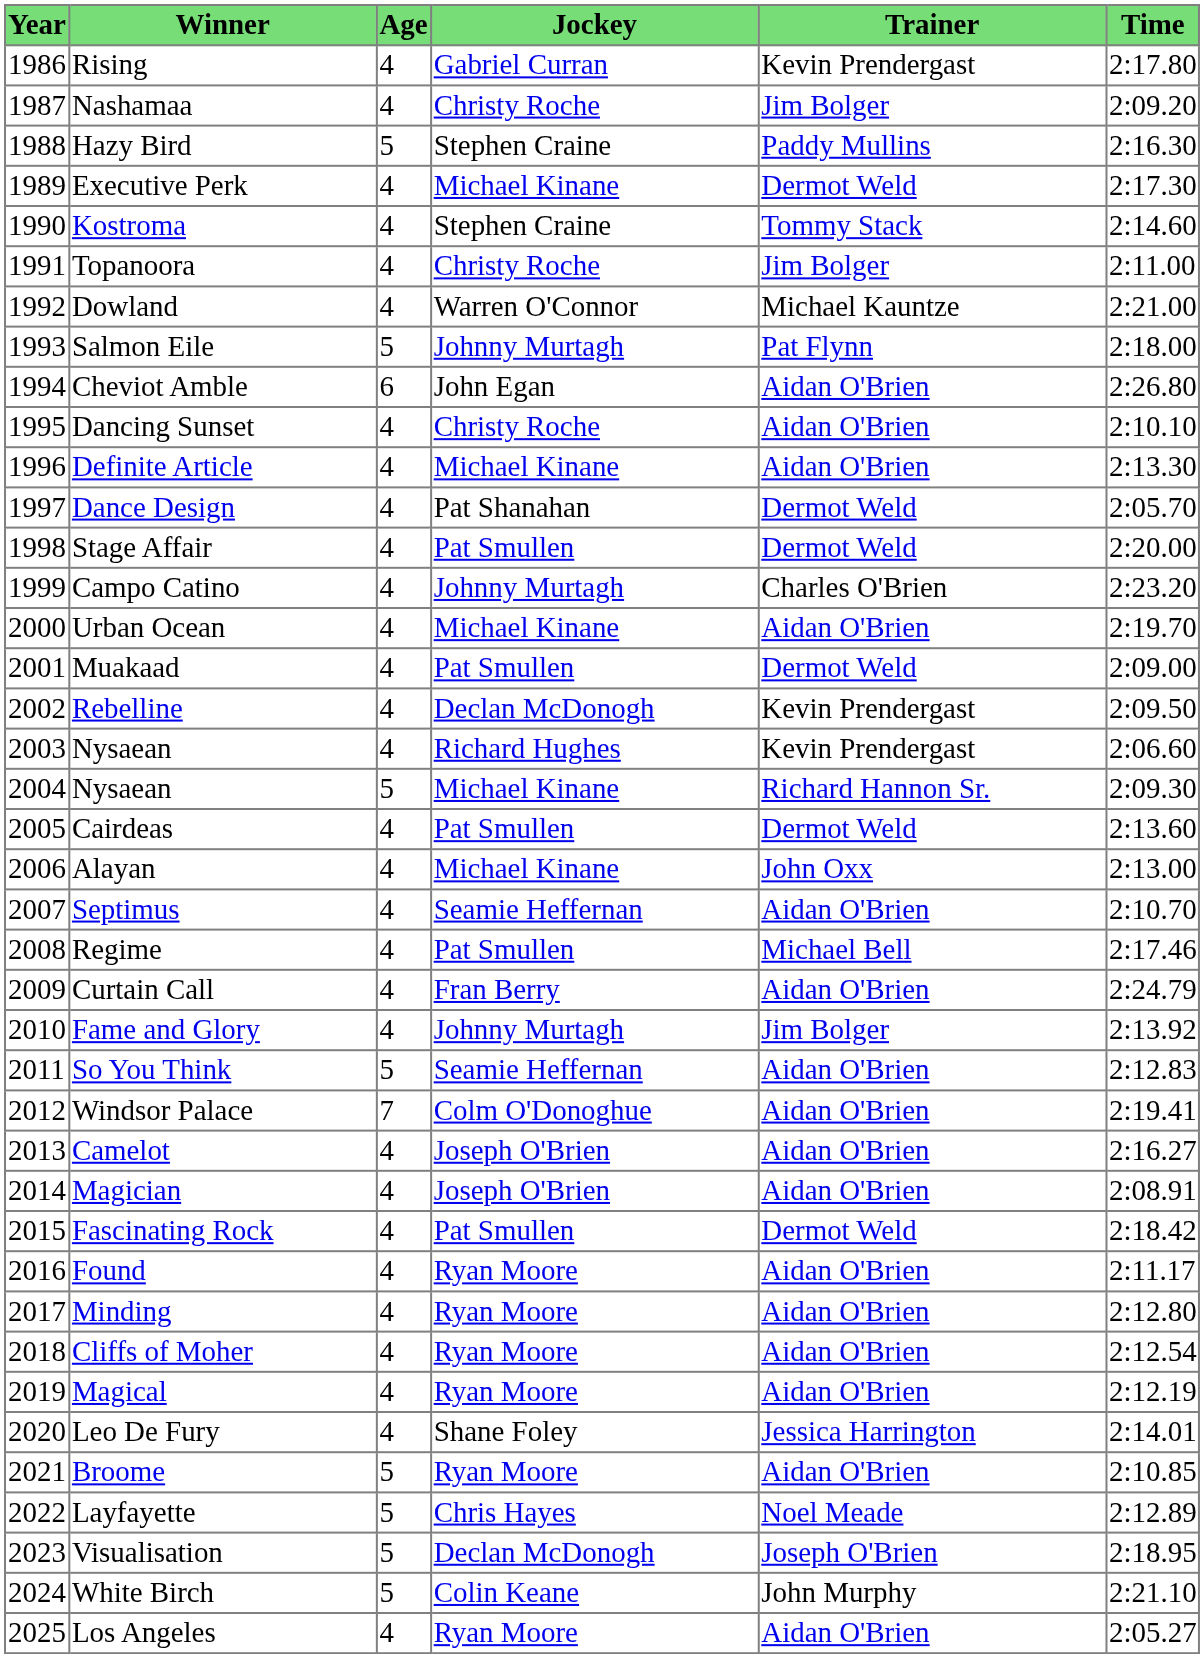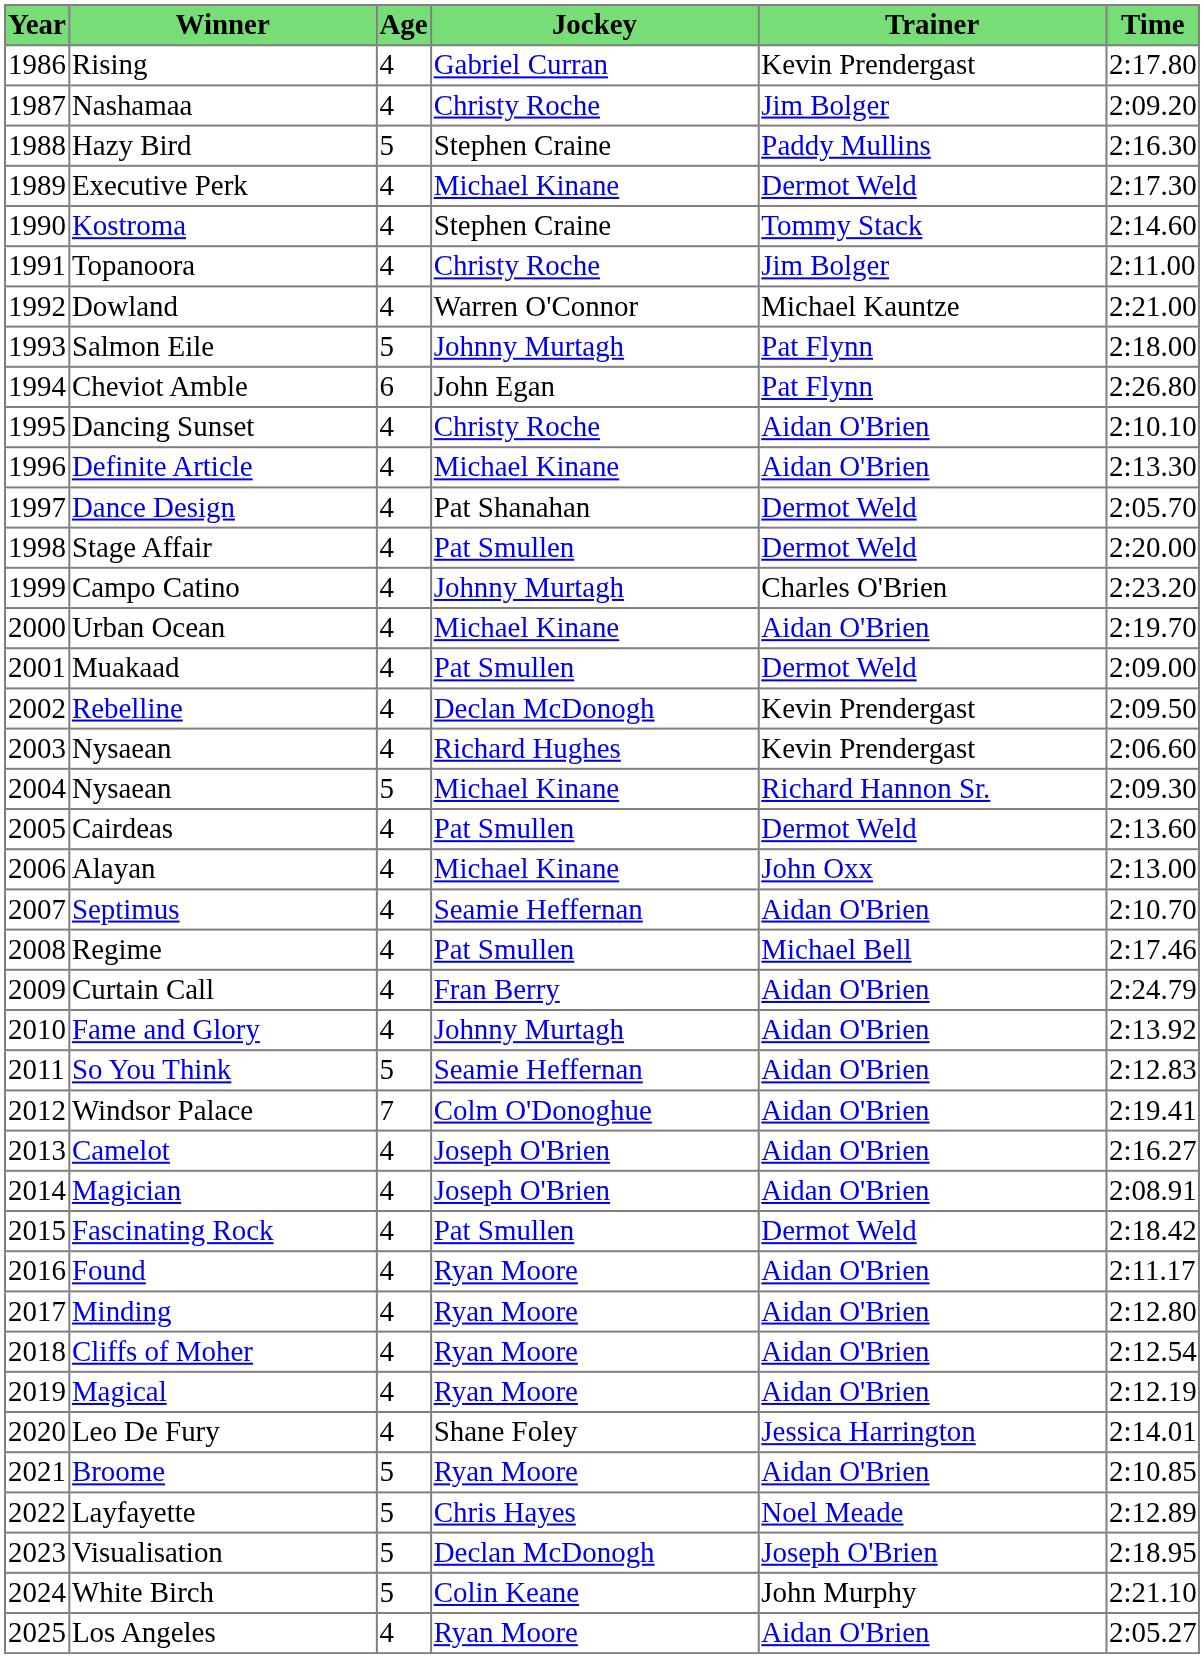 <table class = "sortable" | border="1" style="border-collapse: collapse; font-size:90%">
 <tr bgcolor="#77dd77" align="center">
 <th>Year</th>
 <th>Winner</th>
 <th>Age</th>
 <th>Jockey</th>
 <th>Trainer</th>
 <th>Time</th>
 </tr>
 <tr>
 <td>1986</td>
 <td width=150px>Rising</td>
 <td>4</td>
 <td width=160px><a href='#'>Gabriel Curran</a></td>
 <td width=170px>Kevin Prendergast</td>
 <td>2:17.80</td>
 </tr>
 <tr>
 <td>1987</td>
 <td>Nashamaa</td>
 <td>4</td>
 <td><a href='#'>Christy Roche</a></td>
 <td><a href='#'>Jim Bolger</a></td>
 <td>2:09.20</td>
 </tr>
 <tr>
 <td>1988</td>
 <td>Hazy Bird</td>
 <td>5</td>
 <td>Stephen Craine</td>
 <td><a href='#'>Paddy Mullins</a></td>
 <td>2:16.30</td>
 </tr>
 <tr>
 <td>1989</td>
 <td>Executive Perk</td>
 <td>4</td>
 <td><a href='#'>Michael Kinane</a></td>
 <td><a href='#'>Dermot Weld</a></td>
 <td>2:17.30</td>
 </tr>
 <tr>
 <td>1990</td>
 <td><a href='#'>Kostroma</a></td>
 <td>4</td>
 <td>Stephen Craine</td>
 <td><a href='#'>Tommy Stack</a></td>
 <td>2:14.60</td>
 </tr>
 <tr>
 <td>1991</td>
 <td>Topanoora</td>
 <td>4</td>
 <td><a href='#'>Christy Roche</a></td>
 <td><a href='#'>Jim Bolger</a></td>
 <td>2:11.00</td>
 </tr>
 <tr>
 <td>1992</td>
 <td>Dowland</td>
 <td>4</td>
 <td>Warren O'Connor</td>
 <td>Michael Kauntze</td>
 <td>2:21.00</td>
 </tr>
 <tr>
 <td>1993</td>
 <td>Salmon Eile</td>
 <td>5</td>
 <td><a href='#'>Johnny Murtagh</a></td>
 <td><a href='#'>Pat Flynn</a></td>
 <td>2:18.00</td>
 </tr>
 <tr>
 <td>1994</td>
 <td>Cheviot Amble</td>
 <td>6</td>
 <td>John Egan</td>
-<td><a href='#'>Aidan O'Brien</a></td>
+<td><a href='#'>Pat Flynn</a></td>
 <td>2:26.80</td>
 </tr>
 <tr>
 <td>1995</td>
 <td>Dancing Sunset</td>
 <td>4</td>
 <td><a href='#'>Christy Roche</a></td>
 <td><a href='#'>Aidan O'Brien</a></td>
 <td>2:10.10</td>
 </tr>
 <tr>
 <td>1996</td>
 <td><a href='#'>Definite Article</a></td>
 <td>4</td>
 <td><a href='#'>Michael Kinane</a></td>
 <td><a href='#'>Aidan O'Brien</a></td>
 <td>2:13.30</td>
 </tr>
 <tr>
 <td>1997</td>
 <td><a href='#'>Dance Design</a></td>
 <td>4</td>
 <td>Pat Shanahan</td>
 <td><a href='#'>Dermot Weld</a></td>
 <td>2:05.70</td>
 </tr>
 <tr>
 <td>1998</td>
 <td>Stage Affair</td>
 <td>4</td>
 <td><a href='#'>Pat Smullen</a></td>
 <td><a href='#'>Dermot Weld</a></td>
 <td>2:20.00</td>
 </tr>
 <tr>
 <td>1999</td>
 <td>Campo Catino</td>
 <td>4</td>
 <td><a href='#'>Johnny Murtagh</a></td>
 <td>Charles O'Brien</td>
 <td>2:23.20</td>
 </tr>
 <tr>
 <td>2000</td>
 <td>Urban Ocean</td>
 <td>4</td>
 <td><a href='#'>Michael Kinane</a></td>
 <td><a href='#'>Aidan O'Brien</a></td>
 <td>2:19.70</td>
 </tr>
 <tr>
 <td>2001</td>
 <td>Muakaad</td>
 <td>4</td>
 <td><a href='#'>Pat Smullen</a></td>
 <td><a href='#'>Dermot Weld</a></td>
 <td>2:09.00</td>
 </tr>
 <tr>
 <td>2002</td>
 <td><a href='#'>Rebelline</a></td>
 <td>4</td>
 <td><a href='#'>Declan McDonogh</a></td>
 <td>Kevin Prendergast</td>
 <td>2:09.50</td>
 </tr>
 <tr>
 <td>2003</td>
 <td>Nysaean</td>
 <td>4</td>
 <td><a href='#'>Richard Hughes</a></td>
 <td>Kevin Prendergast</td>
 <td>2:06.60</td>
 </tr>
 <tr>
 <td>2004</td>
 <td>Nysaean</td>
 <td>5</td>
 <td><a href='#'>Michael Kinane</a></td>
 <td><a href='#'>Richard Hannon Sr.</a></td>
 <td>2:09.30</td>
 </tr>
 <tr>
 <td>2005</td>
 <td>Cairdeas</td>
 <td>4</td>
 <td><a href='#'>Pat Smullen</a></td>
 <td><a href='#'>Dermot Weld</a></td>
 <td>2:13.60</td>
 </tr>
 <tr>
 <td>2006</td>
 <td>Alayan</td>
 <td>4</td>
 <td><a href='#'>Michael Kinane</a></td>
 <td><a href='#'>John Oxx</a></td>
 <td>2:13.00</td>
 </tr>
 <tr>
 <td>2007</td>
 <td><a href='#'>Septimus</a></td>
 <td>4</td>
 <td><a href='#'>Seamie Heffernan</a></td>
 <td><a href='#'>Aidan O'Brien</a></td>
 <td>2:10.70</td>
 </tr>
 <tr>
 <td>2008</td>
 <td>Regime</td>
 <td>4</td>
 <td><a href='#'>Pat Smullen</a></td>
 <td><a href='#'>Michael Bell</a></td>
 <td>2:17.46</td>
 </tr>
 <tr>
 <td>2009</td>
 <td>Curtain Call</td>
 <td>4</td>
 <td><a href='#'>Fran Berry</a></td>
 <td><a href='#'>Aidan O'Brien</a></td>
 <td>2:24.79</td>
 </tr>
 <tr>
 <td>2010</td>
 <td><a href='#'>Fame and Glory</a></td>
 <td>4</td>
 <td><a href='#'>Johnny Murtagh</a></td>
-<td><a href='#'>Jim Bolger</a></td>
+<td><a href='#'>Aidan O'Brien</a></td>
 <td>2:13.92</td>
 </tr>
 <tr>
 <td>2011</td>
 <td><a href='#'>So You Think</a></td>
 <td>5</td>
 <td><a href='#'>Seamie Heffernan</a></td>
 <td><a href='#'>Aidan O'Brien</a></td>
 <td>2:12.83</td>
 </tr>
 <tr>
 <td>2012</td>
 <td>Windsor Palace</td>
 <td>7</td>
 <td><a href='#'>Colm O'Donoghue</a></td>
 <td><a href='#'>Aidan O'Brien</a></td>
 <td>2:19.41</td>
 </tr>
 <tr>
 <td>2013</td>
 <td><a href='#'>Camelot</a></td>
 <td>4</td>
 <td><a href='#'>Joseph O'Brien</a></td>
 <td><a href='#'>Aidan O'Brien</a></td>
 <td>2:16.27</td>
 </tr>
 <tr>
 <td>2014</td>
 <td><a href='#'>Magician</a></td>
 <td>4</td>
 <td><a href='#'>Joseph O'Brien</a></td>
 <td><a href='#'>Aidan O'Brien</a></td>
 <td>2:08.91</td>
 </tr>
 <tr>
 <td>2015</td>
 <td><a href='#'>Fascinating Rock</a></td>
 <td>4</td>
 <td><a href='#'>Pat Smullen</a></td>
 <td><a href='#'>Dermot Weld</a></td>
 <td>2:18.42</td>
 </tr>
 <tr>
 <td>2016</td>
 <td><a href='#'>Found</a></td>
 <td>4</td>
 <td><a href='#'>Ryan Moore</a></td>
 <td><a href='#'>Aidan O'Brien</a></td>
 <td>2:11.17</td>
 </tr>
 <tr>
 <td>2017</td>
 <td><a href='#'>Minding</a></td>
 <td>4</td>
 <td><a href='#'>Ryan Moore</a></td>
 <td><a href='#'>Aidan O'Brien</a></td>
 <td>2:12.80</td>
 </tr>
 <tr>
 <td>2018</td>
 <td><a href='#'>Cliffs of Moher</a></td>
 <td>4</td>
 <td><a href='#'>Ryan Moore</a></td>
 <td><a href='#'>Aidan O'Brien</a></td>
 <td>2:12.54</td>
 </tr>
 <tr>
 <td>2019</td>
 <td><a href='#'>Magical</a></td>
 <td>4</td>
 <td><a href='#'>Ryan Moore</a></td>
 <td><a href='#'>Aidan O'Brien</a></td>
 <td>2:12.19</td>
 </tr>
 <tr>
 <td>2020</td>
 <td>Leo De Fury</td>
 <td>4</td>
 <td>Shane Foley</td>
 <td><a href='#'>Jessica Harrington</a></td>
 <td>2:14.01</td>
 </tr>
 <tr>
 <td>2021</td>
 <td><a href='#'>Broome</a></td>
 <td>5</td>
 <td><a href='#'>Ryan Moore</a></td>
 <td><a href='#'>Aidan O'Brien</a></td>
 <td>2:10.85</td>
 </tr>
 <tr>
 <td>2022</td>
 <td>Layfayette</td>
 <td>5</td>
 <td><a href='#'>Chris Hayes</a></td>
 <td><a href='#'>Noel Meade</a></td>
 <td>2:12.89</td>
 </tr>
 <tr>
 <td>2023</td>
 <td>Visualisation</td>
 <td>5</td>
 <td><a href='#'>Declan McDonogh</a></td>
 <td><a href='#'>Joseph O'Brien</a></td>
 <td>2:18.95</td>
 </tr>
 <tr>
 <td>2024</td>
 <td>White Birch</td>
 <td>5</td>
 <td><a href='#'>Colin Keane</a></td>
 <td>John Murphy</td>
 <td>2:21.10</td>
 </tr>
 <tr>
 <td>2025</td>
 <td>Los Angeles</td>
 <td>4</td>
 <td><a href='#'>Ryan Moore</a></td>
 <td><a href='#'>Aidan O'Brien</a></td>
 <td>2:05.27</td>
 </tr>
 </table>
